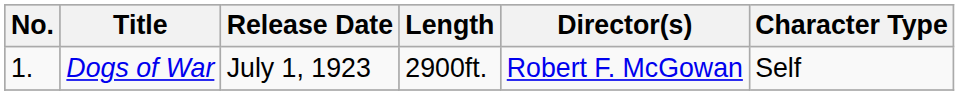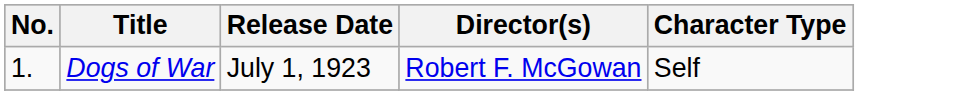 <table class="wikitable">
 <tr>
 <th>No.</th>
 <th>Title</th>
 <th>Release Date</th>
-<th>Length</th>
 <th>Director(s)</th>
 <th>Character Type</th>
 </tr>
 <tr>
 <td>1.</td>
 <td><em><a href='#'>Dogs of War</a></em></td>
 <td>July 1, 1923</td>
-<td>2900ft.</td>
 <td><a href='#'>Robert F. McGowan</a></td>
 <td>Self</td>
 </tr>
 </table>
